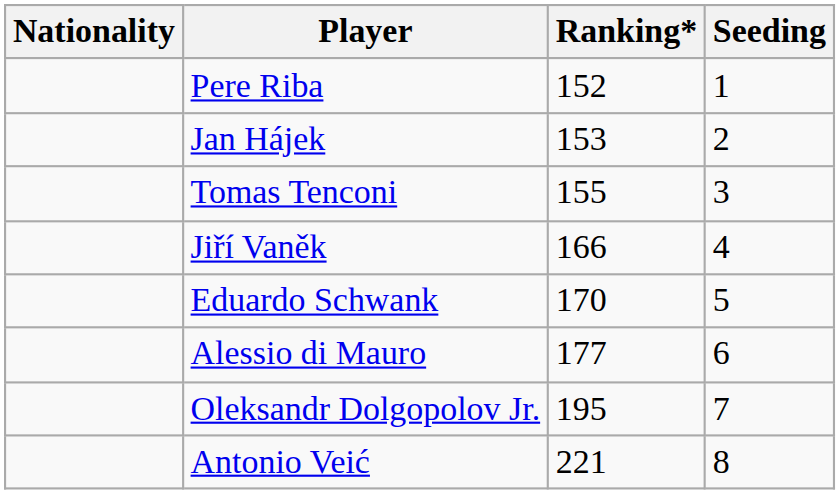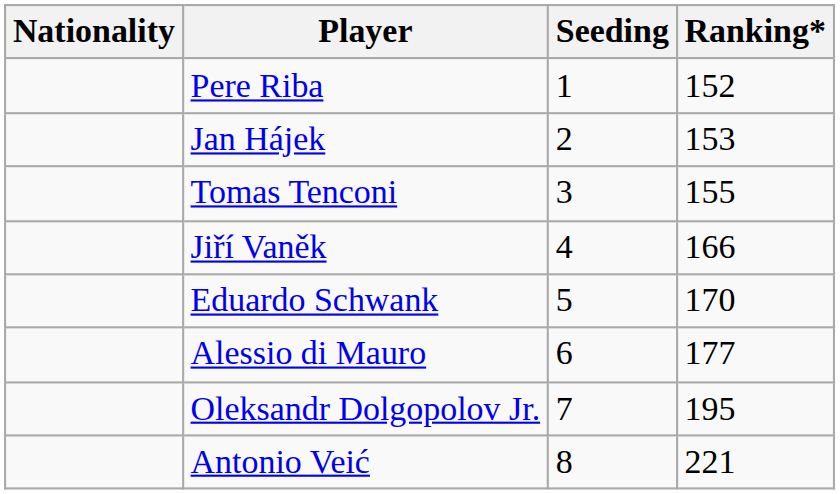 <table class="wikitable" border="1">
 <tr>
 <th>Nationality</th>
 <th>Player</th>
+<th>Seeding</th>
 <th>Ranking*</th>
-<th>Seeding</th>
 </tr>
 <tr>
 <td></td>
 <td><a href='#'>Pere Riba</a></td>
+<td>1</td>
 <td>152</td>
-<td>1</td>
 </tr>
 <tr>
 <td></td>
 <td><a href='#'>Jan Hájek</a></td>
+<td>2</td>
 <td>153</td>
-<td>2</td>
 </tr>
 <tr>
 <td></td>
 <td><a href='#'>Tomas Tenconi</a></td>
+<td>3</td>
 <td>155</td>
-<td>3</td>
 </tr>
 <tr>
 <td></td>
 <td><a href='#'>Jiří Vaněk</a></td>
+<td>4</td>
 <td>166</td>
-<td>4</td>
 </tr>
 <tr>
 <td></td>
 <td><a href='#'>Eduardo Schwank</a></td>
+<td>5</td>
 <td>170</td>
-<td>5</td>
 </tr>
 <tr>
 <td></td>
 <td><a href='#'>Alessio di Mauro</a></td>
+<td>6</td>
 <td>177</td>
-<td>6</td>
 </tr>
 <tr>
 <td></td>
 <td><a href='#'>Oleksandr Dolgopolov Jr.</a></td>
+<td>7</td>
 <td>195</td>
-<td>7</td>
 </tr>
 <tr>
 <td></td>
 <td><a href='#'>Antonio Veić</a></td>
+<td>8</td>
 <td>221</td>
-<td>8</td>
 </tr>
 </table>
